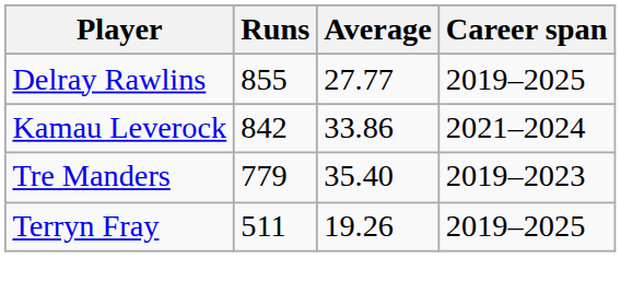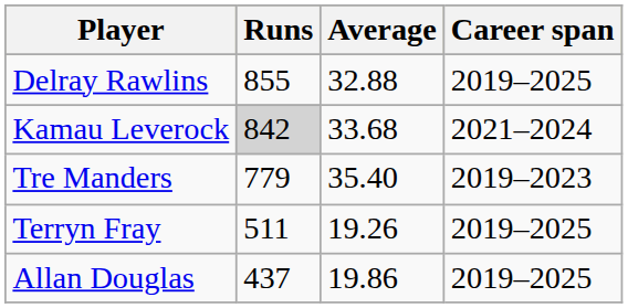 <table class="wikitable">
 <tr style="background:#bdb76b;">
 <th>Player</th>
 <th>Runs</th>
 <th>Average</th>
 <th>Career span</th>
 </tr>
 <tr>
 <td><a href='#'>Delray Rawlins</a></td>
 <td>855</td>
-<td>27.77</td>
+<td>32.88</td>
 <td>2019–2025</td>
 </tr>
 <tr>
 <td><a href='#'>Kamau Leverock</a></td>
-<td>842</td>
-<td>33.86</td>
+<td style="background: lightgrey;">842</td>
+<td>33.68</td>
 <td>2021–2024</td>
 </tr>
 <tr>
 <td><a href='#'>Tre Manders</a></td>
 <td>779</td>
 <td>35.40</td>
 <td>2019–2023</td>
 </tr>
 <tr>
 <td><a href='#'>Terryn Fray</a></td>
 <td>511</td>
 <td>19.26</td>
 <td>2019–2025</td>
 </tr>
+<tr>
+<td><a href='#'>Allan Douglas</a></td>
+<td>437</td>
+<td>19.86</td>
+<td>2019–2025</td>
+</tr>
 </table>
